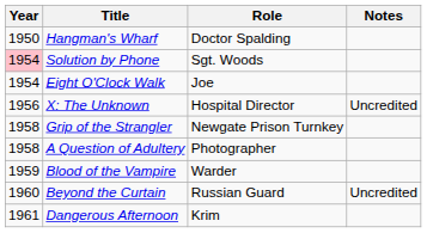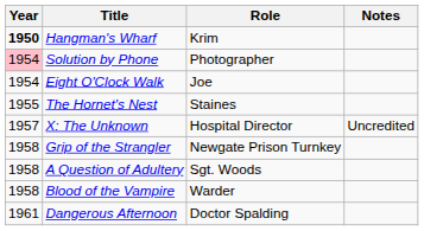 <table class="wikitable">
 <tr>
 <th>Year</th>
 <th>Title</th>
 <th>Role</th>
 <th>Notes</th>
 </tr>
 <tr>
-<td>1950</td>
+<td><strong>1950</strong></td>
 <td><em><a href='#'>Hangman's Wharf</a></em></td>
-<td>Doctor Spalding</td>
+<td>Krim</td>
 <td></td>
 </tr>
 <tr>
 <td style="background: pink;">1954</td>
 <td><em><a href='#'>Solution by Phone</a></em></td>
-<td>Sgt. Woods</td>
+<td>Photographer</td>
 <td></td>
 </tr>
 <tr>
 <td>1954</td>
 <td><em><a href='#'>Eight O'Clock Walk</a></em></td>
 <td>Joe</td>
 <td></td>
 </tr>
 <tr>
-<td>1956</td>
+<td>1955</td>
+<td><em><a href='#'>The Hornet's Nest</a></em></td>
+<td>Staines</td>
+<td></td>
+</tr>
+<tr>
+<td>1957</td>
 <td><em><a href='#'>X: The Unknown</a></em></td>
 <td>Hospital Director</td>
 <td>Uncredited</td>
 </tr>
 <tr>
 <td>1958</td>
 <td><em><a href='#'>Grip of the Strangler</a></em></td>
 <td>Newgate Prison Turnkey</td>
 <td></td>
 </tr>
 <tr>
 <td>1958</td>
 <td><em><a href='#'>A Question of Adultery</a></em></td>
-<td>Photographer</td>
+<td>Sgt. Woods</td>
 <td></td>
 </tr>
 <tr>
-<td>1959</td>
+<td>1958</td>
 <td><em><a href='#'>Blood of the Vampire</a></em></td>
 <td>Warder</td>
 <td></td>
 </tr>
 <tr>
-<td>1960</td>
-<td><em><a href='#'>Beyond the Curtain</a></em></td>
-<td>Russian Guard</td>
-<td>Uncredited</td>
-</tr>
-<tr>
 <td>1961</td>
 <td><em><a href='#'>Dangerous Afternoon</a></em></td>
-<td>Krim</td>
+<td>Doctor Spalding</td>
 <td></td>
 </tr>
 </table>
